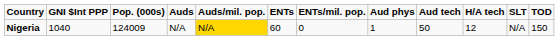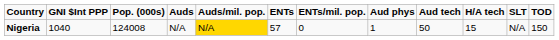 <table class="wikitable">
 <tr>
 <td><strong>Country</strong></td>
 <td><strong>GNI $Int PPP</strong></td>
 <td><strong>Pop. (000s)</strong></td>
 <td><strong>Auds</strong></td>
 <td><strong>Auds/mil. pop.</strong></td>
 <td><strong>ENTs</strong></td>
 <td><strong>ENTs/mil. pop.</strong></td>
 <td><strong>Aud phys</strong></td>
 <td><strong>Aud tech</strong></td>
 <td><strong>H/A tech</strong></td>
 <td><strong>SLT</strong></td>
 <td><strong>TOD</strong></td>
 </tr>
 <tr>
 <td><strong>Nigeria</strong></td>
 <td>1040</td>
-<td>124009</td>
+<td>124008</td>
 <td>N/A</td>
 <td style="background: gold;">N/A</td>
-<td>60</td>
+<td>57</td>
 <td>0</td>
 <td>1</td>
 <td>50</td>
-<td>12</td>
+<td>15</td>
 <td>N/A</td>
 <td>150</td>
 </tr>
 </table>
